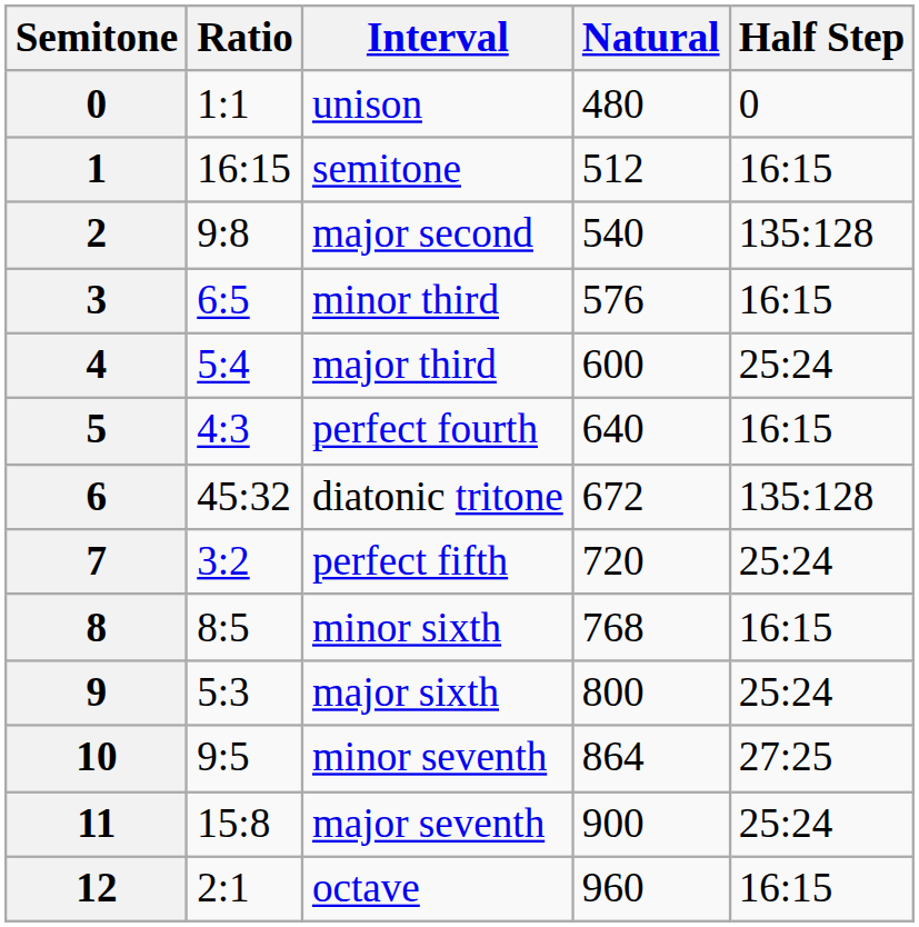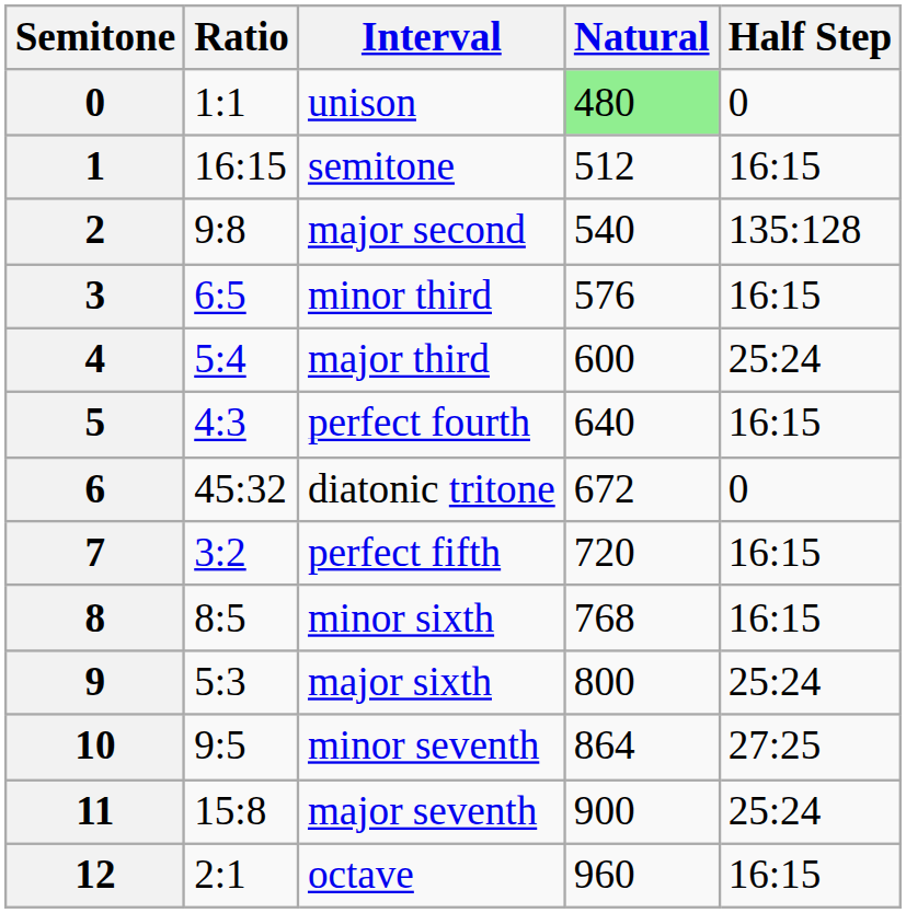 <table class="wikitable">
 <tr>
 <th>Semitone</th>
 <th>Ratio</th>
 <th><a href='#'>Interval</a></th>
 <th><a href='#'>Natural</a></th>
 <th>Half Step</th>
 </tr>
 <tr>
 <th>0</th>
 <td>1:1</td>
 <td><a href='#'>unison</a></td>
-<td>480</td>
+<td style="background: lightgreen;">480</td>
 <td>0</td>
 </tr>
 <tr>
 <th>1</th>
 <td>16:15</td>
 <td><a href='#'>semitone</a></td>
 <td>512</td>
 <td>16:15</td>
 </tr>
 <tr>
 <th>2</th>
 <td>9:8</td>
 <td><a href='#'>major second</a></td>
 <td>540</td>
 <td>135:128</td>
 </tr>
 <tr>
 <th>3</th>
 <td><a href='#'>6:5</a></td>
 <td><a href='#'>minor third</a></td>
 <td>576</td>
 <td>16:15</td>
 </tr>
 <tr>
 <th>4</th>
 <td><a href='#'>5:4</a></td>
 <td><a href='#'>major third</a></td>
 <td>600</td>
 <td>25:24</td>
 </tr>
 <tr>
 <th>5</th>
 <td><a href='#'>4:3</a></td>
 <td><a href='#'>perfect fourth</a></td>
 <td>640</td>
 <td>16:15</td>
 </tr>
 <tr>
 <th>6</th>
 <td>45:32</td>
 <td>diatonic <a href='#'>tritone</a></td>
 <td>672</td>
-<td>135:128</td>
+<td>0</td>
 </tr>
 <tr>
 <th>7</th>
 <td><a href='#'>3:2</a></td>
 <td><a href='#'>perfect fifth</a></td>
 <td>720</td>
-<td>25:24</td>
+<td>16:15</td>
 </tr>
 <tr>
 <th>8</th>
 <td>8:5</td>
 <td><a href='#'>minor sixth</a></td>
 <td>768</td>
 <td>16:15</td>
 </tr>
 <tr>
 <th>9</th>
 <td>5:3</td>
 <td><a href='#'>major sixth</a></td>
 <td>800</td>
 <td>25:24</td>
 </tr>
 <tr>
 <th>10</th>
 <td>9:5</td>
 <td><a href='#'>minor seventh</a></td>
 <td>864</td>
 <td>27:25</td>
 </tr>
 <tr>
 <th>11</th>
 <td>15:8</td>
 <td><a href='#'>major seventh</a></td>
 <td>900</td>
 <td>25:24</td>
 </tr>
 <tr>
 <th>12</th>
 <td>2:1</td>
 <td><a href='#'>octave</a></td>
 <td>960</td>
 <td>16:15</td>
 </tr>
 </table>
